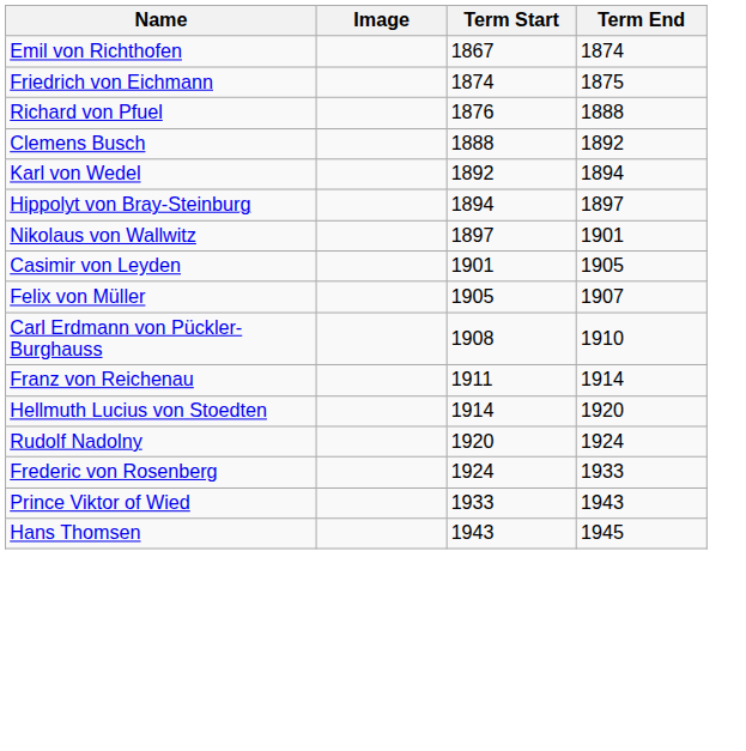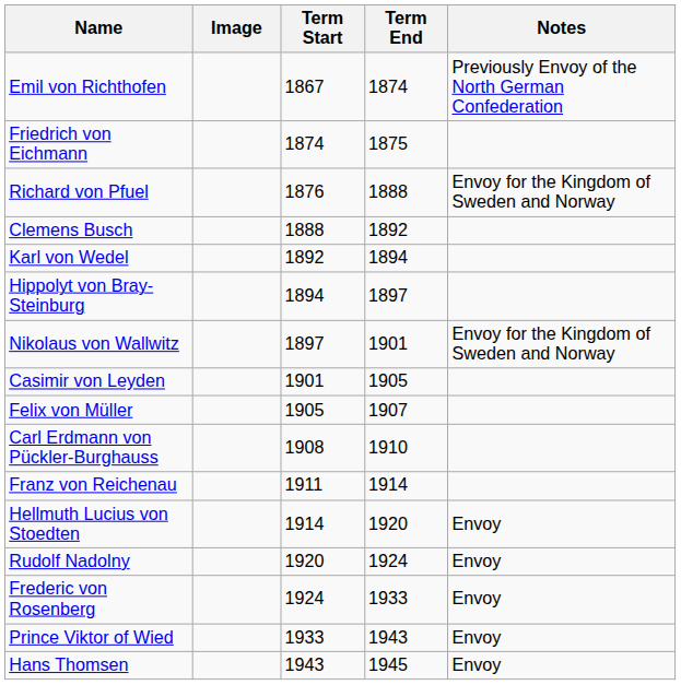 <table class="wikitable">
 <tr class="hintergrundfarbe5">
 <th width="250">Name</th>
 <th width="100">Image</th>
 <th width="100">Term Start</th>
 <th width="100">Term End</th>
+<th width="300">Notes</th>
 </tr>
 <tr>
 <td><a href='#'>Emil von Richthofen</a></td>
 <td></td>
 <td>1867</td>
 <td>1874</td>
+<td>Previously Envoy of the <a href='#'>North German Confederation</a></td>
 </tr>
 <tr>
 <td><a href='#'>Friedrich von Eichmann</a></td>
 <td></td>
 <td>1874</td>
 <td>1875</td>
+<td></td>
 </tr>
 <tr>
 <td><a href='#'>Richard von Pfuel</a></td>
 <td></td>
 <td>1876</td>
 <td>1888</td>
+<td>Envoy for the Kingdom of Sweden and Norway</td>
 </tr>
 <tr>
 <td><a href='#'>Clemens Busch</a></td>
 <td></td>
 <td>1888</td>
 <td>1892</td>
+<td></td>
 </tr>
 <tr>
 <td><a href='#'>Karl von Wedel</a></td>
 <td></td>
 <td>1892</td>
 <td>1894</td>
+<td></td>
 </tr>
 <tr>
 <td><a href='#'>Hippolyt von Bray-Steinburg</a></td>
 <td></td>
 <td>1894</td>
 <td>1897</td>
+<td></td>
 </tr>
 <tr>
 <td><a href='#'>Nikolaus von Wallwitz</a></td>
 <td></td>
 <td>1897</td>
 <td>1901</td>
+<td>Envoy for the Kingdom of Sweden and Norway</td>
 </tr>
 <tr>
 <td><a href='#'>Casimir von Leyden</a></td>
 <td></td>
 <td>1901</td>
 <td>1905</td>
+<td></td>
 </tr>
 <tr>
 <td><a href='#'>Felix von Müller</a></td>
 <td></td>
 <td>1905</td>
 <td>1907</td>
+<td></td>
 </tr>
 <tr>
 <td><a href='#'>Carl Erdmann von Pückler-Burghauss</a></td>
 <td></td>
 <td>1908</td>
 <td>1910</td>
+<td></td>
 </tr>
 <tr>
 <td><a href='#'>Franz von Reichenau</a></td>
 <td></td>
 <td>1911</td>
 <td>1914</td>
+<td></td>
 </tr>
 <tr>
 <td><a href='#'>Hellmuth Lucius von Stoedten</a></td>
 <td></td>
 <td>1914</td>
 <td>1920</td>
+<td>Envoy</td>
 </tr>
 <tr>
 <td><a href='#'>Rudolf Nadolny</a></td>
 <td></td>
 <td>1920</td>
 <td>1924</td>
+<td>Envoy</td>
 </tr>
 <tr>
 <td><a href='#'>Frederic von Rosenberg</a></td>
 <td></td>
 <td>1924</td>
 <td>1933</td>
+<td>Envoy</td>
 </tr>
 <tr>
 <td><a href='#'>Prince Viktor of Wied</a></td>
 <td></td>
 <td>1933</td>
 <td>1943</td>
+<td>Envoy</td>
 </tr>
 <tr>
 <td><a href='#'>Hans Thomsen</a></td>
 <td></td>
 <td>1943</td>
 <td>1945</td>
+<td>Envoy</td>
 </tr>
 </table>
